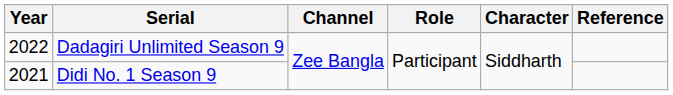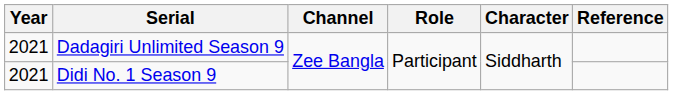 <table class="wikitable sortable">
 <tr>
 <th>Year</th>
 <th>Serial</th>
 <th>Channel</th>
 <th>Role</th>
 <th>Character</th>
 <th>Reference</th>
 </tr>
 <tr>
-<td>2022</td>
+<td>2021</td>
 <td><a href='#'>Dadagiri Unlimited Season 9</a></td>
 <td rowspan=2><a href='#'>Zee Bangla</a></td>
 <td rowspan=2>Participant</td>
 <td rowspan =2>Siddharth</td>
 <td></td>
 </tr>
 <tr>
 <td>2021</td>
 <td><a href='#'>Didi No. 1 Season 9</a></td>
 <td></td>
 </tr>
 </table>
